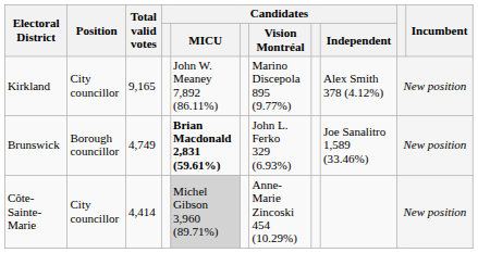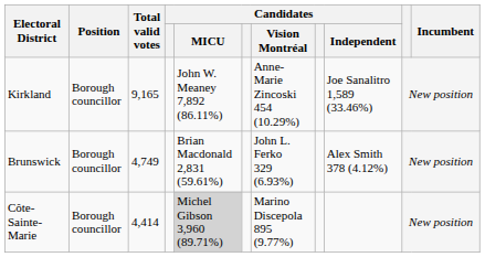 <table class="wikitable" width="100%">
 <tr>
 <th width=10% rowspan=2>Electoral District</th>
 <th width=8% rowspan=2>Position</th>
 <th width=6% rowspan=2>Total valid votes</th>
 <th colspan=6>Candidates</th>
 <th width=1% rowspan=2> </th>
 <th width=10% rowspan=2>Incumbent</th>
 </tr>
 <tr>
 <th width=1% > </th>
 <th width=12% >MICU</th>
 <th width=1% > </th>
 <th width=12% >Vision Montréal</th>
 <th width=1% > </th>
 <th width=12% >Independent</th>
 </tr>
 <tr>
 <td>Kirkland</td>
-<td>City councillor</td>
+<td>Borough councillor</td>
 <td>9,165</td>
 <td> </td>
 <td>John W. Meaney<br>7,892 (86.11%)</td>
 <td></td>
-<td>Marino Discepola<br>895 (9.77%)</td>
+<td>Anne-Marie Zincoski<br>454 (10.29%)</td>
 <td></td>
-<td>Alex Smith<br>378 (4.12%)</td>
+<td>Joe Sanalitro<br>1,589 (33.46%)</td>
 <td colspan="2" style="background:whitesmoke; text-align:center;"><em>New position</em></td>
 </tr>
 <tr>
 <td>Brunswick</td>
 <td>Borough councillor</td>
 <td>4,749</td>
 <td> </td>
-<td><strong>Brian Macdonald<br>2,831 (59.61%)</strong></td>
+<td>Brian Macdonald<br>2,831 (59.61%)</td>
 <td></td>
 <td>John L. Ferko<br>329 (6.93%)</td>
 <td></td>
-<td>Joe Sanalitro<br>1,589 (33.46%)</td>
+<td>Alex Smith<br>378 (4.12%)</td>
 <td colspan="2" style="background:whitesmoke; text-align:center;"><em>New position</em></td>
 </tr>
 <tr>
 <td>Côte-Sainte-Marie</td>
-<td>City councillor</td>
+<td>Borough councillor</td>
 <td>4,414</td>
 <td> </td>
 <td style="background: lightgrey;">Michel Gibson<br>3,960 (89.71%)</td>
 <td></td>
-<td>Anne-Marie Zincoski<br>454 (10.29%)</td>
+<td>Marino Discepola<br>895 (9.77%)</td>
 <td></td>
 <td></td>
 <td colspan="2" style="background:whitesmoke; text-align:center;"><em>New position</em></td>
 </tr>
 </table>
